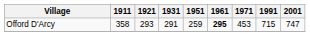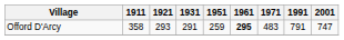 <table class="wikitable" style="text-align:center;font-size: 9pt">
 <tr>
 <th width="150">Village<br></th>
 <th width="30">1911<br></th>
 <th width="30">1921<br></th>
 <th width="30">1931<br></th>
 <th width="30">1951<br></th>
 <th width="30">1961<br></th>
 <th width="30">1971<br></th>
 <th width="30">1991<br></th>
 <th width="30">2001<br></th>
 </tr>
 <tr>
 <td align=left>Offord D'Arcy</td>
 <td align="center">358</td>
 <td align="center">293</td>
 <td align="center">291</td>
 <td align="center">259</td>
 <td align="center"><strong>295</strong></td>
-<td align="center">453</td>
-<td align="center">715</td>
+<td align="center">483</td>
+<td align="center">791</td>
 <td align="center">747</td>
 </tr>
 <tr>
 </tr>
 </table>
